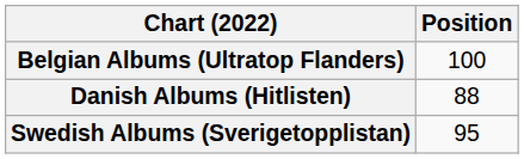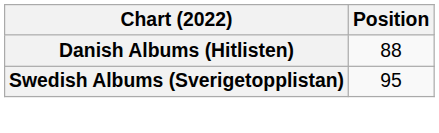 <table class="wikitable plainrowheaders sortable" style="text-align:center;">
 <tr>
 <th scope="col">Chart (2022)</th>
 <th scope="col">Position</th>
-</tr>
-<tr>
-<th scope="row">Belgian Albums (Ultratop Flanders)</th>
-<td>100</td>
 </tr>
 <tr>
 <th scope="row">Danish Albums (Hitlisten)</th>
 <td>88</td>
 </tr>
 <tr>
 <th scope="row">Swedish Albums (Sverigetopplistan)</th>
 <td>95</td>
 </tr>
 </table>
